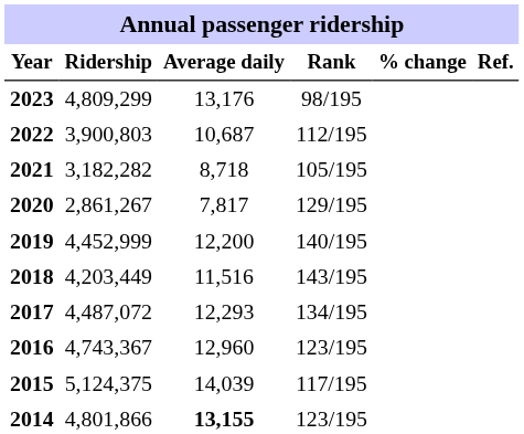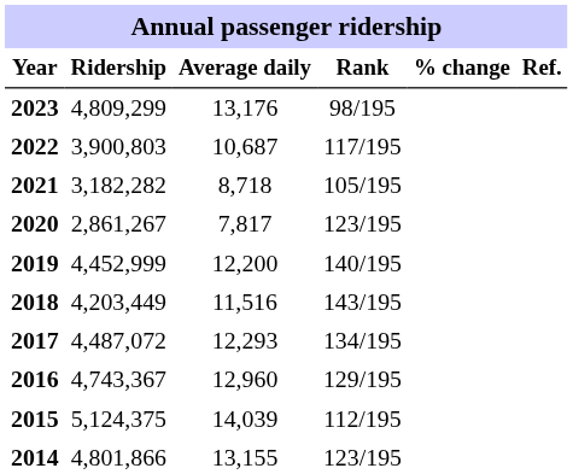 <table class="toccolours" cellpadding="4" cellspacing="0" style="text-align:right;">
 <tr>
 <th colspan="6"  style="background-color:#ccf; background-color:#ccf; font-size:110%; text-align:center;">Annual passenger ridership</th>
 </tr>
 <tr style="font-size:95%; text-align:center">
 <th style="border-bottom:1px solid black">Year</th>
 <th style="border-bottom:1px solid black">Ridership</th>
 <th style="border-bottom:1px solid black">Average daily</th>
 <th style="border-bottom:1px solid black">Rank</th>
 <th style="border-bottom:1px solid black">% change</th>
 <th style="border-bottom:1px solid black">Ref.</th>
 </tr>
 <tr style="text-align:center;">
 <td><strong>2023</strong></td>
 <td>4,809,299</td>
 <td>13,176</td>
 <td>98/195</td>
 <td></td>
 <td></td>
 </tr>
 <tr style="text-align:center;">
 <td><strong>2022</strong></td>
 <td>3,900,803</td>
 <td>10,687</td>
-<td>112/195</td>
+<td>117/195</td>
 <td></td>
 <td></td>
 </tr>
 <tr style="text-align:center;">
 <td><strong>2021</strong></td>
 <td>3,182,282</td>
 <td>8,718</td>
 <td>105/195</td>
 <td></td>
 <td></td>
 </tr>
 <tr style="text-align:center;">
 <td><strong>2020</strong></td>
 <td>2,861,267</td>
 <td>7,817</td>
-<td>129/195</td>
+<td>123/195</td>
 <td></td>
 <td></td>
 </tr>
 <tr style="text-align:center;">
 <td><strong>2019</strong></td>
 <td>4,452,999</td>
 <td>12,200</td>
 <td>140/195</td>
 <td></td>
 <td></td>
 </tr>
 <tr style="text-align:center;">
 <td><strong>2018</strong></td>
 <td>4,203,449</td>
 <td>11,516</td>
 <td>143/195</td>
 <td></td>
 <td></td>
 </tr>
 <tr style="text-align:center;">
 <td><strong>2017</strong></td>
 <td>4,487,072</td>
 <td>12,293</td>
 <td>134/195</td>
 <td></td>
 <td></td>
 </tr>
 <tr style="text-align:center;">
 <td><strong>2016</strong></td>
 <td>4,743,367</td>
 <td>12,960</td>
-<td>123/195</td>
+<td>129/195</td>
 <td></td>
 <td></td>
 </tr>
 <tr style="text-align:center;">
 <td><strong>2015</strong></td>
 <td>5,124,375</td>
 <td>14,039</td>
-<td>117/195</td>
+<td>112/195</td>
 <td></td>
 <td></td>
 </tr>
 <tr style="text-align:center;">
 <td><strong>2014</strong></td>
 <td>4,801,866</td>
-<td><strong>13,155</strong></td>
+<td>13,155</td>
 <td>123/195</td>
 <td></td>
 <td></td>
 </tr>
 </table>
